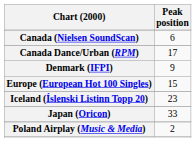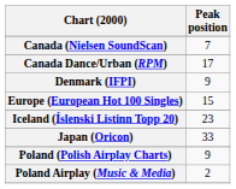 <table class="wikitable sortable plainrowheaders" style="text-align:center">
 <tr>
 <th scope="col">Chart (2000)</th>
 <th scope="col">Peak<br>position</th>
 </tr>
 <tr>
 </tr>
 <tr>
 </tr>
 <tr>
 </tr>
 <tr>
 <th scope="row">Canada (<a href='#'>Nielsen SoundScan</a>)</th>
-<td>6</td>
+<td>7</td>
 </tr>
 <tr>
 </tr>
 <tr>
 </tr>
 <tr>
 <th scope="row">Canada Dance/Urban (<em><a href='#'>RPM</a></em>)</th>
 <td>17</td>
 </tr>
 <tr>
 <th scope="row">Denmark (<a href='#'>IFPI</a>)</th>
 <td>9</td>
 </tr>
 <tr>
 <th scope="row">Europe (<a href='#'>European Hot 100 Singles</a>)</th>
 <td>15</td>
 </tr>
 <tr>
 </tr>
 <tr>
 </tr>
 <tr>
 <th scope="row">Iceland (<a href='#'>Íslenski Listinn Topp 20</a>)</th>
 <td>23</td>
 </tr>
 <tr>
 </tr>
 <tr>
 </tr>
 <tr>
 <th scope="row">Japan (<a href='#'>Oricon</a>)</th>
 <td>33</td>
 </tr>
 <tr>
 </tr>
 <tr>
 </tr>
 <tr>
 </tr>
 <tr>
 </tr>
 <tr>
+<th scope="row">Poland (<a href='#'>Polish Airplay Charts</a>)</th>
+<td>9</td>
+</tr>
+<tr>
 <th scope="row">Poland Airplay (<em><a href='#'>Music & Media</a></em>)</th>
 <td>2</td>
 </tr>
 <tr>
 </tr>
 <tr>
 </tr>
 <tr>
 </tr>
 <tr>
 </tr>
 <tr>
 </tr>
 <tr>
 </tr>
 <tr>
 </tr>
 <tr>
 </tr>
 <tr>
 </tr>
 <tr>
 </tr>
 <tr>
 </tr>
 </table>
